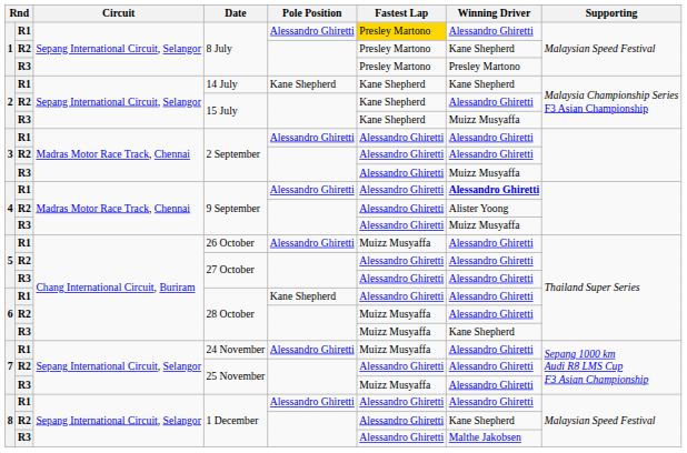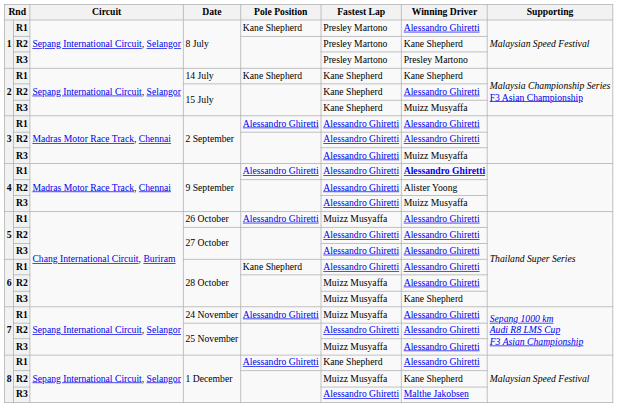 <table class="wikitable" style="font-size: 85%">
 <tr>
 <th colspan=2>Rnd</th>
 <th>Circuit</th>
 <th>Date</th>
 <th>Pole Position</th>
 <th>Fastest Lap</th>
 <th>Winning Driver</th>
 <th>Supporting</th>
 </tr>
 <tr>
 <th rowspan=3>1</th>
 <th>R1</th>
 <td rowspan=3 nowrap> <a href='#'>Sepang International Circuit</a>, <a href='#'>Selangor</a></td>
 <td rowspan=3>8 July</td>
-<td> <a href='#'>Alessandro Ghiretti</a></td>
-<td style="background: gold;"> Presley Martono</td>
+<td> Kane Shepherd</td>
+<td> Presley Martono</td>
 <td> <a href='#'>Alessandro Ghiretti</a></td>
 <td rowspan=3><em>Malaysian Speed Festival</em></td>
 </tr>
 <tr>
 <th>R2</th>
 <td rowspan=2></td>
 <td> Presley Martono</td>
 <td> Kane Shepherd</td>
 </tr>
 <tr>
 <th>R3</th>
 <td> Presley Martono</td>
 <td> Presley Martono</td>
 </tr>
 <tr>
 <th rowspan=3>2</th>
 <th>R1</th>
 <td rowspan=3> <a href='#'>Sepang International Circuit</a>, <a href='#'>Selangor</a></td>
 <td>14 July</td>
 <td> Kane Shepherd</td>
 <td> Kane Shepherd</td>
 <td> Kane Shepherd</td>
 <td rowspan=3 nowrap><em>Malaysia Championship Series</em><br><a href='#'>F3 Asian Championship</a></td>
 </tr>
 <tr>
 <th>R2</th>
 <td rowspan=2>15 July</td>
 <td rowspan=2></td>
 <td> Kane Shepherd</td>
 <td> <a href='#'>Alessandro Ghiretti</a></td>
 </tr>
 <tr>
 <th>R3</th>
 <td> Kane Shepherd</td>
 <td> Muizz Musyaffa</td>
 </tr>
 <tr>
 <th rowspan=3>3</th>
 <th>R1</th>
 <td rowspan=3> <a href='#'>Madras Motor Race Track</a>, <a href='#'>Chennai</a></td>
 <td rowspan=3>2 September</td>
 <td nowrap> <a href='#'>Alessandro Ghiretti</a></td>
 <td nowrap> <a href='#'>Alessandro Ghiretti</a></td>
 <td nowrap> <a href='#'>Alessandro Ghiretti</a></td>
 <td rowspan=3></td>
 </tr>
 <tr>
 <th>R2</th>
 <td rowspan=2></td>
 <td> <a href='#'>Alessandro Ghiretti</a></td>
 <td> <a href='#'>Alessandro Ghiretti</a></td>
 </tr>
 <tr>
 <th>R3</th>
 <td> <a href='#'>Alessandro Ghiretti</a></td>
 <td> Muizz Musyaffa</td>
 </tr>
 <tr>
 <th rowspan=3>4</th>
 <th>R1</th>
 <td rowspan=3> <a href='#'>Madras Motor Race Track</a>, <a href='#'>Chennai</a></td>
 <td rowspan=3 nowrap>9 September</td>
 <td> <a href='#'>Alessandro Ghiretti</a></td>
 <td> <a href='#'>Alessandro Ghiretti</a></td>
 <td><strong> <a href='#'>Alessandro Ghiretti</a></strong></td>
 <td rowspan=3></td>
 </tr>
 <tr>
 <th>R2</th>
 <td rowspan=2></td>
 <td> <a href='#'>Alessandro Ghiretti</a></td>
 <td> Alister Yoong</td>
 </tr>
 <tr>
 <th>R3</th>
 <td> <a href='#'>Alessandro Ghiretti</a></td>
 <td> Muizz Musyaffa</td>
 </tr>
 <tr>
 <th rowspan=3>5</th>
 <th>R1</th>
 <td rowspan=6> <a href='#'>Chang International Circuit</a>, <a href='#'>Buriram</a></td>
 <td>26 October</td>
 <td> <a href='#'>Alessandro Ghiretti</a></td>
 <td> Muizz Musyaffa</td>
 <td> <a href='#'>Alessandro Ghiretti</a></td>
 <td rowspan=6><em>Thailand Super Series</em></td>
 </tr>
 <tr>
 <th>R2</th>
 <td rowspan=2>27 October</td>
 <td rowspan=2></td>
 <td> <a href='#'>Alessandro Ghiretti</a></td>
 <td> <a href='#'>Alessandro Ghiretti</a></td>
 </tr>
 <tr>
 <th>R3</th>
 <td> <a href='#'>Alessandro Ghiretti</a></td>
 <td> <a href='#'>Alessandro Ghiretti</a></td>
 </tr>
 <tr>
 <th rowspan=3>6</th>
 <th>R1</th>
 <td rowspan=3>28 October</td>
 <td> Kane Shepherd</td>
 <td> <a href='#'>Alessandro Ghiretti</a></td>
 <td> <a href='#'>Alessandro Ghiretti</a></td>
 </tr>
 <tr>
 <th>R2</th>
 <td rowspan=2></td>
 <td> Muizz Musyaffa</td>
 <td> <a href='#'>Alessandro Ghiretti</a></td>
 </tr>
 <tr>
 <th>R3</th>
 <td> Muizz Musyaffa</td>
 <td> Kane Shepherd</td>
 </tr>
 <tr>
 <th rowspan=3>7</th>
 <th>R1</th>
 <td rowspan=3> <a href='#'>Sepang International Circuit</a>, <a href='#'>Selangor</a></td>
 <td nowrap>24 November</td>
 <td> <a href='#'>Alessandro Ghiretti</a></td>
 <td> Muizz Musyaffa</td>
 <td> <a href='#'>Alessandro Ghiretti</a></td>
 <td rowspan=3 nowrap><em><a href='#'>Sepang 1000 km</a></em><br><em><a href='#'>Audi R8 LMS Cup</a></em><br><em><a href='#'>F3 Asian Championship</a></em></td>
 </tr>
 <tr>
 <th>R2</th>
 <td rowspan=2>25 November</td>
 <td rowspan=2></td>
 <td> <a href='#'>Alessandro Ghiretti</a></td>
 <td> <a href='#'>Alessandro Ghiretti</a></td>
 </tr>
 <tr>
 <th>R3</th>
 <td> Muizz Musyaffa</td>
 <td> <a href='#'>Alessandro Ghiretti</a></td>
 </tr>
 <tr>
 <th rowspan=3>8</th>
 <th>R1</th>
 <td rowspan=3> <a href='#'>Sepang International Circuit</a>, <a href='#'>Selangor</a></td>
 <td rowspan=3>1 December</td>
 <td> <a href='#'>Alessandro Ghiretti</a></td>
-<td> <a href='#'>Alessandro Ghiretti</a></td>
+<td> Kane Shepherd</td>
 <td> <a href='#'>Alessandro Ghiretti</a></td>
 <td rowspan=3><em>Malaysian Speed Festival</em></td>
 </tr>
 <tr>
 <th>R2</th>
 <td rowspan=2></td>
-<td> <a href='#'>Alessandro Ghiretti</a></td>
+<td> Muizz Musyaffa</td>
 <td> Kane Shepherd</td>
 </tr>
 <tr>
 <th>R3</th>
 <td> <a href='#'>Alessandro Ghiretti</a></td>
 <td> <a href='#'>Malthe Jakobsen</a></td>
 </tr>
 </table>
